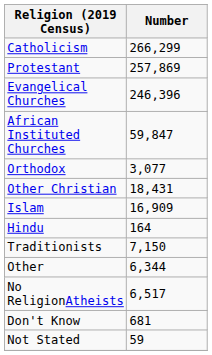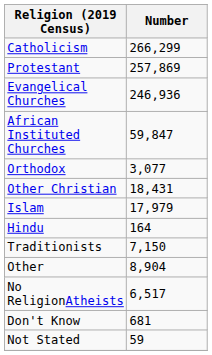 <table class="wikitable">
 <tr>
 <th style="width:100px;">Religion (2019 Census)</th>
 <th style="width:80px;">Number</th>
 </tr>
 <tr>
 <td><a href='#'>Catholicism</a></td>
 <td>266,299</td>
 </tr>
 <tr>
 <td><a href='#'>Protestant</a></td>
 <td>257,869</td>
 </tr>
 <tr>
 <td><a href='#'>Evangelical Churches</a></td>
-<td>246,396</td>
+<td>246,936</td>
 </tr>
 <tr>
 <td><a href='#'>African Instituted Churches</a></td>
 <td>59,847</td>
 </tr>
 <tr>
 <td><a href='#'>Orthodox</a></td>
 <td>3,077</td>
 </tr>
 <tr>
 <td><a href='#'>Other Christian</a></td>
 <td>18,431</td>
 </tr>
 <tr>
 <td><a href='#'>Islam</a></td>
-<td>16,909</td>
+<td>17,979</td>
 </tr>
 <tr>
 <td><a href='#'>Hindu</a></td>
 <td>164</td>
 </tr>
 <tr>
 <td>Traditionists</td>
 <td>7,150</td>
 </tr>
 <tr>
 <td>Other</td>
-<td>6,344</td>
+<td>8,904</td>
 </tr>
 <tr>
 <td>No Religion<a href='#'>Atheists</a></td>
 <td>6,517</td>
 </tr>
 <tr>
 <td>Don't Know</td>
 <td>681</td>
 </tr>
 <tr>
 <td>Not Stated</td>
 <td>59</td>
 </tr>
 <tr>
 </tr>
 </table>
